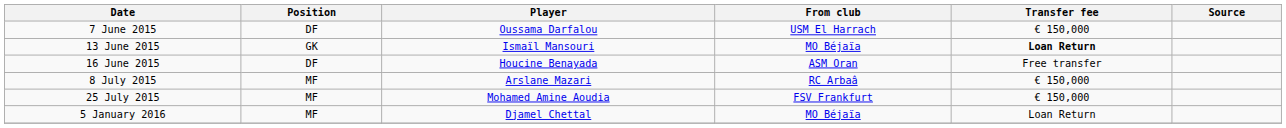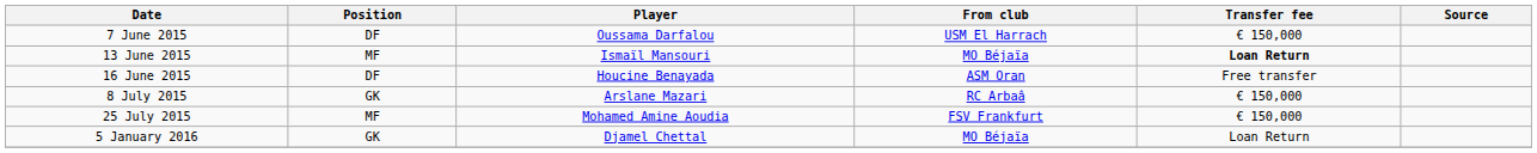 <table class="wikitable sortable" style="width:70%; text-align:center; font-size:85%; text-align:centre;">
 <tr>
 <th>Date</th>
 <th>Position</th>
 <th>Player</th>
 <th>From club</th>
 <th>Transfer fee</th>
 <th>Source</th>
 </tr>
 <tr>
 <td>7 June 2015</td>
 <td>DF</td>
 <td> <a href='#'>Oussama Darfalou</a></td>
 <td><a href='#'>USM El Harrach</a></td>
 <td>€ 150,000</td>
 <td></td>
 </tr>
 <tr>
 <td>13 June 2015</td>
-<td>GK</td>
+<td>MF</td>
 <td> <a href='#'>Ismaïl Mansouri</a></td>
 <td><a href='#'>MO Béjaïa</a></td>
 <td><strong>Loan Return</strong></td>
 <td></td>
 </tr>
 <tr>
 <td>16 June 2015</td>
 <td>DF</td>
 <td> <a href='#'>Houcine Benayada</a></td>
 <td><a href='#'>ASM Oran</a></td>
 <td>Free transfer</td>
 <td></td>
 </tr>
 <tr>
 <td>8 July 2015</td>
-<td>MF</td>
+<td>GK</td>
 <td> <a href='#'>Arslane Mazari</a></td>
 <td><a href='#'>RC Arbaâ</a></td>
 <td>€ 150,000</td>
 <td></td>
 </tr>
 <tr>
 <td>25 July 2015</td>
 <td>MF</td>
 <td> <a href='#'>Mohamed Amine Aoudia</a></td>
 <td> <a href='#'>FSV Frankfurt</a></td>
 <td>€ 150,000</td>
 <td></td>
 </tr>
 <tr>
 <td>5 January 2016</td>
-<td>MF</td>
+<td>GK</td>
 <td> <a href='#'>Djamel Chettal</a></td>
 <td><a href='#'>MO Béjaïa</a></td>
 <td>Loan Return</td>
 <td></td>
 </tr>
 <tr>
 </tr>
 </table>
